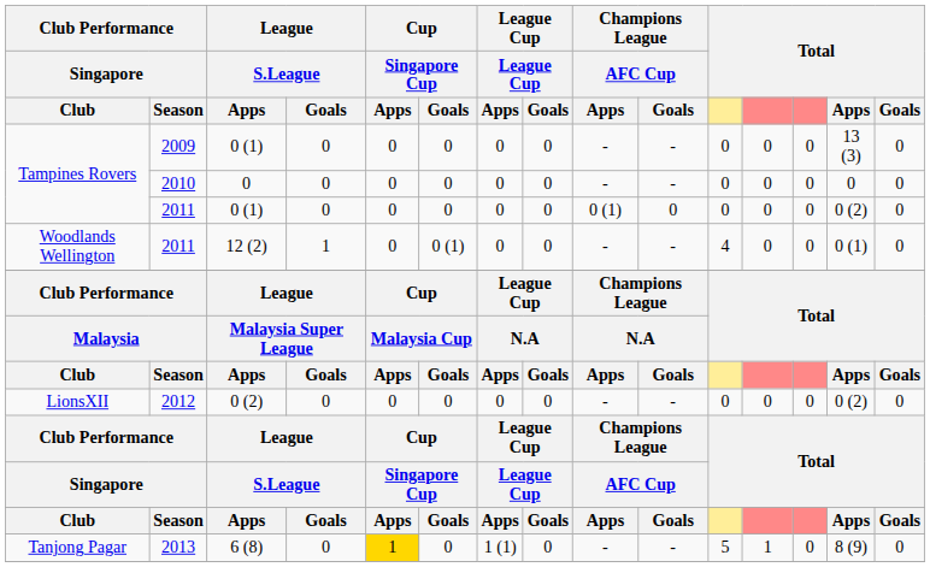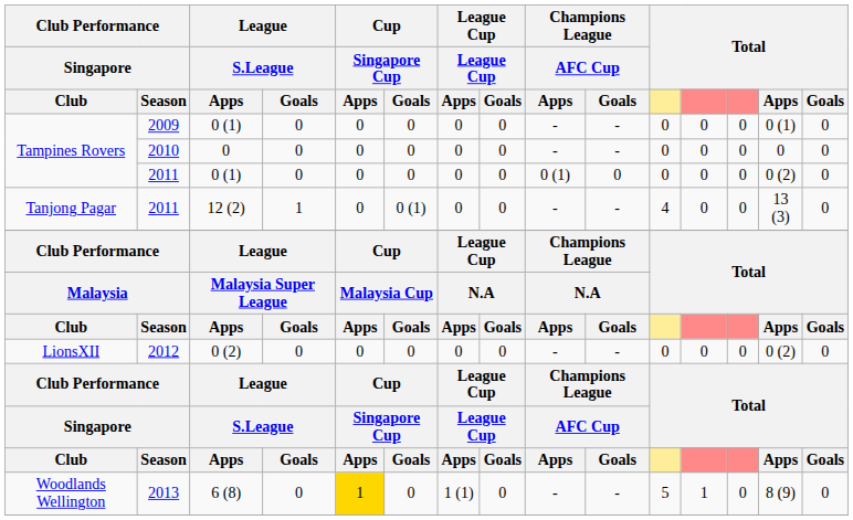 <table class="wikitable" style="text-align:center;">
 <tr>
 <th colspan="2">Club Performance</th>
 <th colspan="2">League</th>
 <th colspan="2">Cup</th>
 <th colspan="2">League Cup</th>
 <th colspan="2">Champions League</th>
 <th colspan="5" rowspan="2">Total</th>
 </tr>
 <tr>
 <th colspan="2">Singapore</th>
 <th colspan="2"><a href='#'>S.League</a></th>
 <th colspan="2"><a href='#'>Singapore Cup</a></th>
 <th colspan="2"><a href='#'>League Cup</a></th>
 <th colspan="2"><a href='#'>AFC Cup</a></th>
 </tr>
 <tr>
 <th>Club</th>
 <th>Season</th>
 <th>Apps</th>
 <th>Goals</th>
 <th>Apps</th>
 <th>Goals</th>
 <th>Apps</th>
 <th>Goals</th>
 <th>Apps</th>
 <th>Goals</th>
 <th style="width:25px; background:#fe9;"></th>
 <th style="width:40px; background:#ff8888;"></th>
 <th style="width:25px; background:#ff8888;"></th>
 <th>Apps</th>
 <th>Goals</th>
 </tr>
 <tr>
 <td rowspan="3"><a href='#'>Tampines Rovers</a></td>
 <td><a href='#'>2009</a></td>
 <td>0 (1)</td>
 <td>0</td>
 <td>0</td>
 <td>0</td>
 <td>0</td>
 <td>0</td>
 <td>-</td>
 <td>-</td>
 <td>0</td>
 <td>0</td>
 <td>0</td>
-<td>13 (3)</td>
+<td>0 (1)</td>
 <td>0</td>
 </tr>
 <tr>
 <td><a href='#'>2010</a></td>
 <td>0</td>
 <td>0</td>
 <td>0</td>
 <td>0</td>
 <td>0</td>
 <td>0</td>
 <td>-</td>
 <td>-</td>
 <td>0</td>
 <td>0</td>
 <td>0</td>
 <td>0</td>
 <td>0</td>
 </tr>
 <tr>
 <td><a href='#'>2011</a></td>
 <td>0 (1)</td>
 <td>0</td>
 <td>0</td>
 <td>0</td>
 <td>0</td>
 <td>0</td>
 <td>0 (1)</td>
 <td>0</td>
 <td>0</td>
 <td>0</td>
 <td>0</td>
 <td>0 (2)</td>
 <td>0</td>
 </tr>
 <tr>
-<td rowspan="1"><a href='#'>Woodlands Wellington</a></td>
+<td rowspan="1"><a href='#'>Tanjong Pagar</a></td>
 <td><a href='#'>2011</a></td>
 <td>12 (2)</td>
 <td>1</td>
 <td>0</td>
 <td>0 (1)</td>
 <td>0</td>
 <td>0</td>
 <td>-</td>
 <td>-</td>
 <td>4</td>
 <td>0</td>
 <td>0</td>
-<td>0 (1)</td>
+<td>13 (3)</td>
 <td>0</td>
 </tr>
 <tr>
 </tr>
 <tr>
 <th colspan="2">Club Performance</th>
 <th colspan="2">League</th>
 <th colspan="2">Cup</th>
 <th colspan="2">League Cup</th>
 <th colspan="2">Champions League</th>
 <th colspan="5" rowspan="2">Total</th>
 </tr>
 <tr>
 <th colspan="2"><a href='#'>Malaysia</a></th>
 <th colspan="2"><a href='#'>Malaysia Super League</a></th>
 <th colspan="2"><a href='#'>Malaysia Cup</a></th>
 <th colspan="2">N.A</th>
 <th colspan="2">N.A</th>
 </tr>
 <tr>
 <th>Club</th>
 <th>Season</th>
 <th>Apps</th>
 <th>Goals</th>
 <th>Apps</th>
 <th>Goals</th>
 <th>Apps</th>
 <th>Goals</th>
 <th>Apps</th>
 <th>Goals</th>
 <th style="width:25px; background:#fe9;"></th>
 <th style="width:40px; background:#ff8888;"></th>
 <th style="width:25px; background:#ff8888;"></th>
 <th>Apps</th>
 <th>Goals</th>
 </tr>
 <tr>
 <td rowspan="1"><a href='#'>LionsXII</a></td>
 <td><a href='#'>2012</a></td>
 <td>0 (2)</td>
 <td>0</td>
 <td>0</td>
 <td>0</td>
 <td>0</td>
 <td>0</td>
 <td>-</td>
 <td>-</td>
 <td>0</td>
 <td>0</td>
 <td>0</td>
 <td>0 (2)</td>
 <td>0</td>
 </tr>
 <tr>
 <th colspan="2">Club Performance</th>
 <th colspan="2">League</th>
 <th colspan="2">Cup</th>
 <th colspan="2">League Cup</th>
 <th colspan="2">Champions League</th>
 <th colspan="5" rowspan="2">Total</th>
 </tr>
 <tr>
 <th colspan="2">Singapore</th>
 <th colspan="2"><a href='#'>S.League</a></th>
 <th colspan="2"><a href='#'>Singapore Cup</a></th>
 <th colspan="2"><a href='#'>League Cup</a></th>
 <th colspan="2"><a href='#'>AFC Cup</a></th>
 </tr>
 <tr>
 <th>Club</th>
 <th>Season</th>
 <th>Apps</th>
 <th>Goals</th>
 <th>Apps</th>
 <th>Goals</th>
 <th>Apps</th>
 <th>Goals</th>
 <th>Apps</th>
 <th>Goals</th>
 <th style="width:25px; background:#fe9;"></th>
 <th style="width:40px; background:#ff8888;"></th>
 <th style="width:25px; background:#ff8888;"></th>
 <th>Apps</th>
 <th>Goals</th>
 </tr>
 <tr>
-<td rowspan="1"><a href='#'>Tanjong Pagar</a></td>
+<td rowspan="1"><a href='#'>Woodlands Wellington</a></td>
 <td><a href='#'>2013</a></td>
 <td>6 (8)</td>
 <td>0</td>
 <td style="background: gold;">1</td>
 <td>0</td>
 <td>1 (1)</td>
 <td>0</td>
 <td>-</td>
 <td>-</td>
 <td>5</td>
 <td>1</td>
 <td>0</td>
 <td>8 (9)</td>
 <td>0</td>
 </tr>
 <tr>
 </tr>
 </table>
